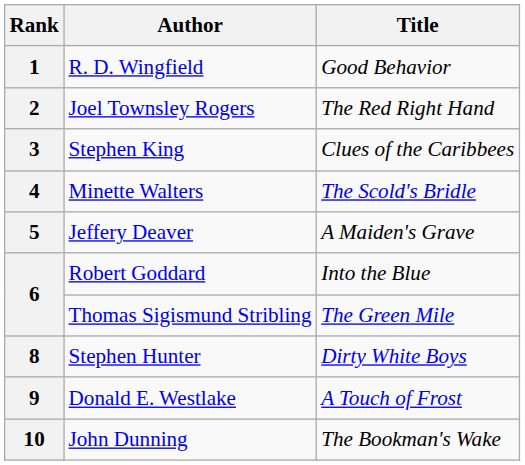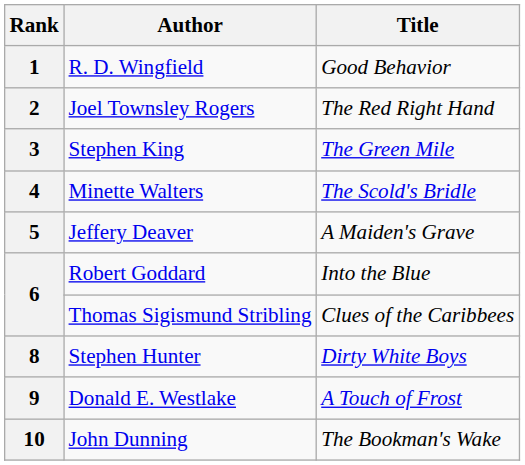 <table class="wikitable sortable" style="font-size:1.00em; line-height:1.5em;">
 <tr>
 <th>Rank</th>
 <th>Author</th>
 <th>Title</th>
 </tr>
 <tr>
 <th>1</th>
 <td><a href='#'>R. D. Wingfield</a></td>
 <td><em>Good Behavior</em></td>
 </tr>
 <tr>
 <th>2</th>
 <td><a href='#'>Joel Townsley Rogers</a></td>
 <td><em>The Red Right Hand</em></td>
 </tr>
 <tr>
 <th>3</th>
 <td><a href='#'>Stephen King</a></td>
-<td><em>Clues of the Caribbees</em></td>
+<td><em><a href='#'>The Green Mile</a></em></td>
 </tr>
 <tr>
 <th>4</th>
 <td><a href='#'>Minette Walters</a></td>
 <td><em><a href='#'>The Scold's Bridle</a></em></td>
 </tr>
 <tr>
 <th>5</th>
 <td><a href='#'>Jeffery Deaver</a></td>
 <td><em>A Maiden's Grave</em></td>
 </tr>
 <tr>
 <th rowspan="2">6</th>
 <td><a href='#'>Robert Goddard</a></td>
 <td><em>Into the Blue</em></td>
 </tr>
 <tr>
 <td><a href='#'>Thomas Sigismund Stribling</a></td>
-<td><em><a href='#'>The Green Mile</a></em></td>
+<td><em>Clues of the Caribbees</em></td>
 </tr>
 <tr>
 <th>8</th>
 <td><a href='#'>Stephen Hunter</a></td>
 <td><em><a href='#'>Dirty White Boys</a></em></td>
 </tr>
 <tr>
 <th>9</th>
 <td><a href='#'>Donald E. Westlake</a></td>
 <td><em><a href='#'>A Touch of Frost</a></em></td>
 </tr>
 <tr>
 <th>10</th>
 <td><a href='#'>John Dunning</a></td>
 <td><em>The Bookman's Wake</em></td>
 </tr>
 </table>
